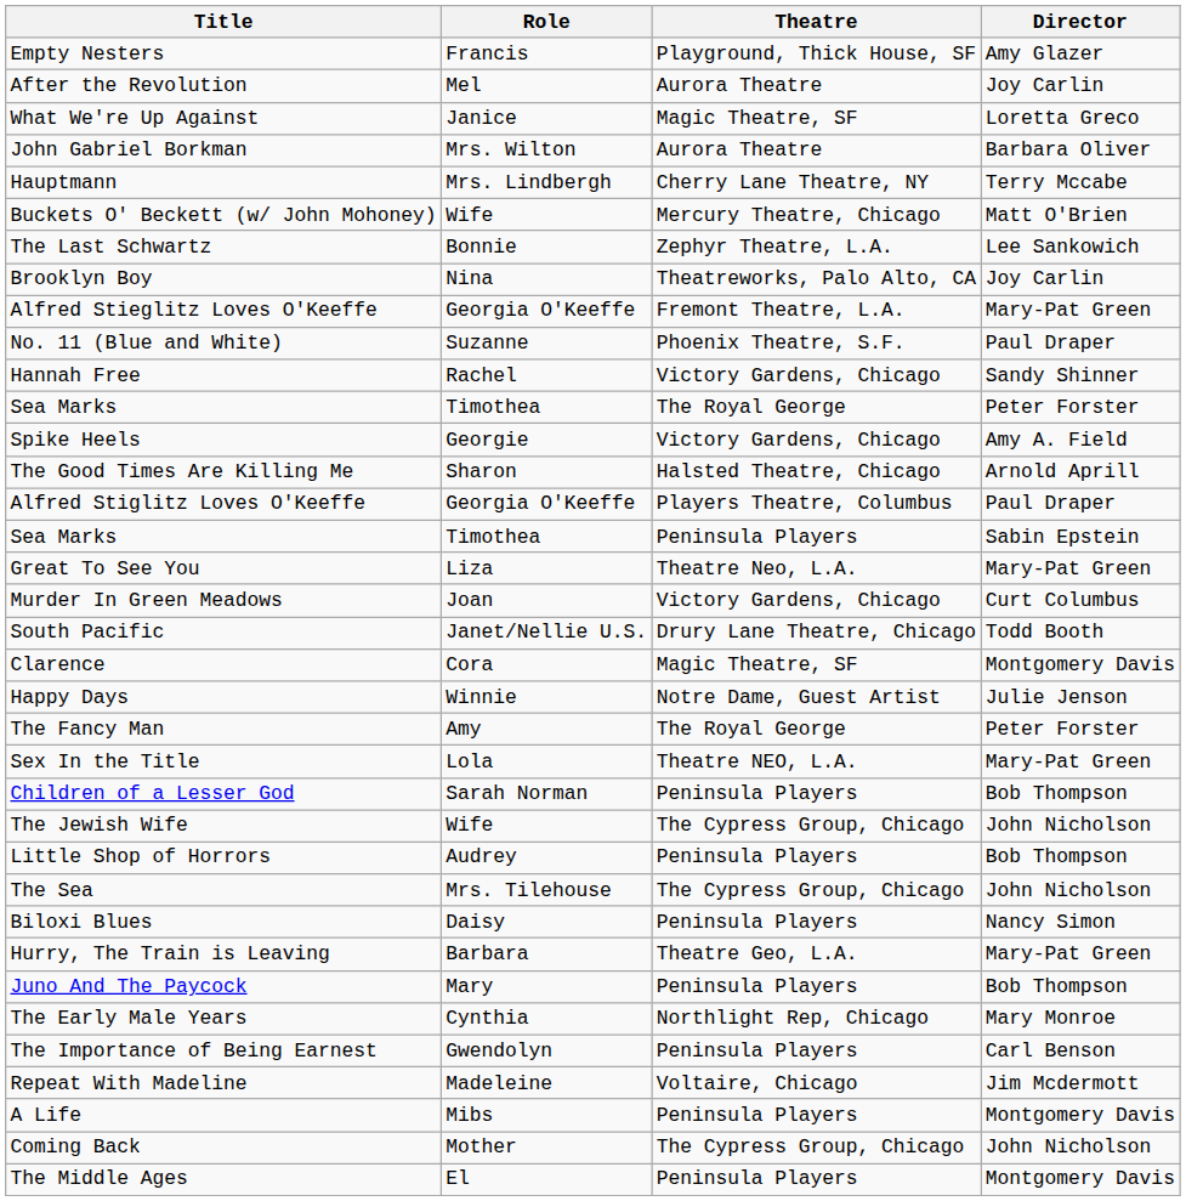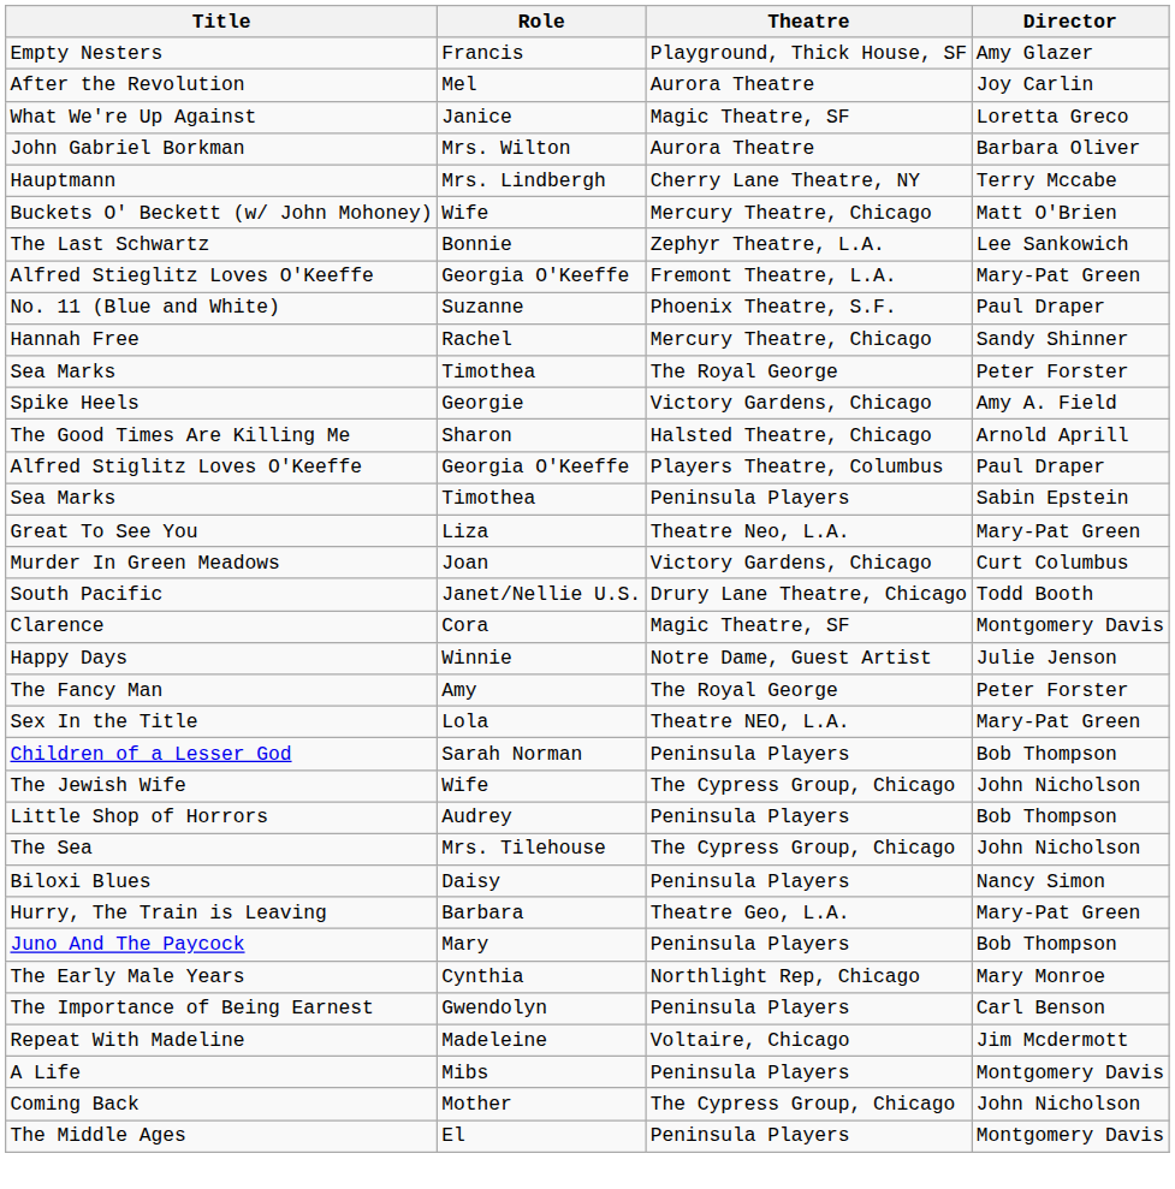 <table class="wikitable sortable">
 <tr>
 <th>Title</th>
 <th>Role</th>
 <th>Theatre</th>
 <th>Director</th>
 </tr>
 <tr>
 <td>Empty Nesters</td>
 <td>Francis</td>
 <td>Playground, Thick House, SF</td>
 <td>Amy Glazer</td>
 </tr>
 <tr>
 <td>After the Revolution</td>
 <td>Mel</td>
 <td>Aurora Theatre</td>
 <td>Joy Carlin</td>
 </tr>
 <tr>
 <td>What We're Up Against</td>
 <td>Janice</td>
 <td>Magic Theatre, SF</td>
 <td>Loretta Greco</td>
 </tr>
 <tr>
 <td>John Gabriel Borkman</td>
 <td>Mrs. Wilton</td>
 <td>Aurora Theatre</td>
 <td>Barbara Oliver</td>
 </tr>
 <tr>
 <td>Hauptmann</td>
 <td>Mrs. Lindbergh</td>
 <td>Cherry Lane Theatre, NY</td>
 <td>Terry Mccabe</td>
 </tr>
 <tr>
 <td>Buckets O' Beckett (w/ John Mohoney)</td>
 <td>Wife</td>
 <td>Mercury Theatre, Chicago</td>
 <td>Matt O'Brien</td>
 </tr>
 <tr>
 <td>The Last Schwartz</td>
 <td>Bonnie</td>
 <td>Zephyr Theatre, L.A.</td>
 <td>Lee Sankowich</td>
 </tr>
 <tr>
-<td>Brooklyn Boy</td>
-<td>Nina</td>
-<td>Theatreworks, Palo Alto, CA</td>
-<td>Joy Carlin</td>
-</tr>
-<tr>
 <td>Alfred Stieglitz Loves O'Keeffe</td>
 <td>Georgia O'Keeffe</td>
 <td>Fremont Theatre, L.A.</td>
 <td>Mary-Pat Green</td>
 </tr>
 <tr>
 <td>No. 11 (Blue and White)</td>
 <td>Suzanne</td>
 <td>Phoenix Theatre, S.F.</td>
 <td>Paul Draper</td>
 </tr>
 <tr>
 <td>Hannah Free</td>
 <td>Rachel</td>
-<td>Victory Gardens, Chicago</td>
+<td>Mercury Theatre, Chicago</td>
 <td>Sandy Shinner</td>
 </tr>
 <tr>
 <td>Sea Marks</td>
 <td>Timothea</td>
 <td>The Royal George</td>
 <td>Peter Forster</td>
 </tr>
 <tr>
 <td>Spike Heels</td>
 <td>Georgie</td>
 <td>Victory Gardens, Chicago</td>
 <td>Amy A. Field</td>
 </tr>
 <tr>
 <td>The Good Times Are Killing Me</td>
 <td>Sharon</td>
 <td>Halsted Theatre, Chicago</td>
 <td>Arnold Aprill</td>
 </tr>
 <tr>
 <td>Alfred Stiglitz Loves O'Keeffe</td>
 <td>Georgia O'Keeffe</td>
 <td>Players Theatre, Columbus</td>
 <td>Paul Draper</td>
 </tr>
 <tr>
 <td>Sea Marks</td>
 <td>Timothea</td>
 <td>Peninsula Players</td>
 <td>Sabin Epstein</td>
 </tr>
 <tr>
 <td>Great To See You</td>
 <td>Liza</td>
 <td>Theatre Neo, L.A.</td>
 <td>Mary-Pat Green</td>
 </tr>
 <tr>
 <td>Murder In Green Meadows</td>
 <td>Joan</td>
 <td>Victory Gardens, Chicago</td>
 <td>Curt Columbus</td>
 </tr>
 <tr>
 <td>South Pacific</td>
 <td>Janet/Nellie U.S.</td>
 <td>Drury Lane Theatre, Chicago</td>
 <td>Todd Booth</td>
 </tr>
 <tr>
 <td>Clarence</td>
 <td>Cora</td>
 <td>Magic Theatre, SF</td>
 <td>Montgomery Davis</td>
 </tr>
 <tr>
 <td>Happy Days</td>
 <td>Winnie</td>
 <td>Notre Dame, Guest Artist</td>
 <td>Julie Jenson</td>
 </tr>
 <tr>
 <td>The Fancy Man</td>
 <td>Amy</td>
 <td>The Royal George</td>
 <td>Peter Forster</td>
 </tr>
 <tr>
 <td>Sex In the Title</td>
 <td>Lola</td>
 <td>Theatre NEO, L.A.</td>
 <td>Mary-Pat Green</td>
 </tr>
 <tr>
 <td><a href='#'>Children of a Lesser God</a></td>
 <td>Sarah Norman</td>
 <td>Peninsula Players</td>
 <td>Bob Thompson</td>
 </tr>
 <tr>
 <td>The Jewish Wife</td>
 <td>Wife</td>
 <td>The Cypress Group, Chicago</td>
 <td>John Nicholson</td>
 </tr>
 <tr>
 <td>Little Shop of Horrors</td>
 <td>Audrey</td>
 <td>Peninsula Players</td>
 <td>Bob Thompson</td>
 </tr>
 <tr>
 <td>The Sea</td>
 <td>Mrs. Tilehouse</td>
 <td>The Cypress Group, Chicago</td>
 <td>John Nicholson</td>
 </tr>
 <tr>
 <td>Biloxi Blues</td>
 <td>Daisy</td>
 <td>Peninsula Players</td>
 <td>Nancy Simon</td>
 </tr>
 <tr>
 <td>Hurry, The Train is Leaving</td>
 <td>Barbara</td>
 <td>Theatre Geo, L.A.</td>
 <td>Mary-Pat Green</td>
 </tr>
 <tr>
 <td><a href='#'>Juno And The Paycock</a></td>
 <td>Mary</td>
 <td>Peninsula Players</td>
 <td>Bob Thompson</td>
 </tr>
 <tr>
 <td>The Early Male Years</td>
 <td>Cynthia</td>
 <td>Northlight Rep, Chicago</td>
 <td>Mary Monroe</td>
 </tr>
 <tr>
 <td>The Importance of Being Earnest</td>
 <td>Gwendolyn</td>
 <td>Peninsula Players</td>
 <td>Carl Benson</td>
 </tr>
 <tr>
 <td>Repeat With Madeline</td>
 <td>Madeleine</td>
 <td>Voltaire, Chicago</td>
 <td>Jim Mcdermott</td>
 </tr>
 <tr>
 <td>A Life</td>
 <td>Mibs</td>
 <td>Peninsula Players</td>
 <td>Montgomery Davis</td>
 </tr>
 <tr>
 <td>Coming Back</td>
 <td>Mother</td>
 <td>The Cypress Group, Chicago</td>
 <td>John Nicholson</td>
 </tr>
 <tr>
 <td>The Middle Ages</td>
 <td>El</td>
 <td>Peninsula Players</td>
 <td>Montgomery Davis</td>
 </tr>
 </table>
